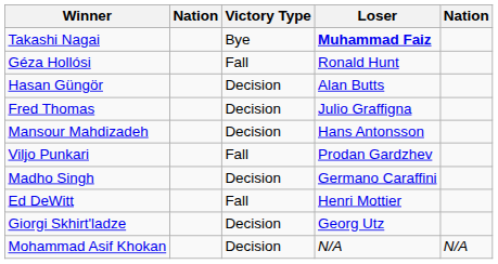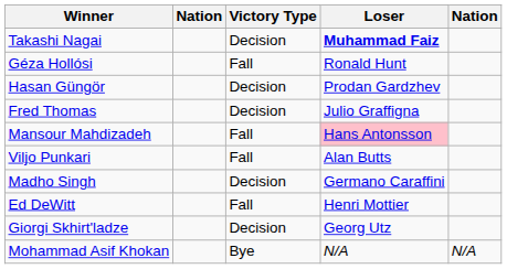 <table class="wikitable sortable" style="text-align:left;">
 <tr>
 <th>Winner</th>
 <th>Nation</th>
 <th>Victory Type</th>
 <th>Loser</th>
 <th>Nation</th>
 </tr>
 <tr>
 <td><a href='#'>Takashi Nagai</a></td>
 <td></td>
-<td>Bye</td>
+<td>Decision</td>
 <td><strong><a href='#'>Muhammad Faiz</a></strong></td>
 <td></td>
 </tr>
 <tr>
 <td><a href='#'>Géza Hollósi</a></td>
 <td></td>
 <td>Fall</td>
 <td><a href='#'>Ronald Hunt</a></td>
 <td></td>
 </tr>
 <tr>
 <td><a href='#'>Hasan Güngör</a></td>
 <td></td>
 <td>Decision</td>
-<td><a href='#'>Alan Butts</a></td>
+<td><a href='#'>Prodan Gardzhev</a></td>
 <td></td>
 </tr>
 <tr>
 <td><a href='#'>Fred Thomas</a></td>
 <td></td>
 <td>Decision</td>
 <td><a href='#'>Julio Graffigna</a></td>
 <td></td>
 </tr>
 <tr>
 <td><a href='#'>Mansour Mahdizadeh</a></td>
 <td></td>
-<td>Decision</td>
-<td><a href='#'>Hans Antonsson</a></td>
+<td>Fall</td>
+<td style="background: pink;"><a href='#'>Hans Antonsson</a></td>
 <td></td>
 </tr>
 <tr>
 <td><a href='#'>Viljo Punkari</a></td>
 <td></td>
 <td>Fall</td>
-<td><a href='#'>Prodan Gardzhev</a></td>
+<td><a href='#'>Alan Butts</a></td>
 <td></td>
 </tr>
 <tr>
 <td><a href='#'>Madho Singh</a></td>
 <td></td>
 <td>Decision</td>
 <td><a href='#'>Germano Caraffini</a></td>
 <td></td>
 </tr>
 <tr>
 <td><a href='#'>Ed DeWitt</a></td>
 <td></td>
 <td>Fall</td>
 <td><a href='#'>Henri Mottier</a></td>
 <td></td>
 </tr>
 <tr>
 <td><a href='#'>Giorgi Skhirt'ladze</a></td>
 <td></td>
 <td>Decision</td>
 <td><a href='#'>Georg Utz</a></td>
 <td></td>
 </tr>
 <tr>
 <td><a href='#'>Mohammad Asif Khokan</a></td>
 <td></td>
-<td>Decision</td>
+<td>Bye</td>
 <td><em>N/A</em></td>
 <td><em>N/A</em></td>
 </tr>
 </table>
